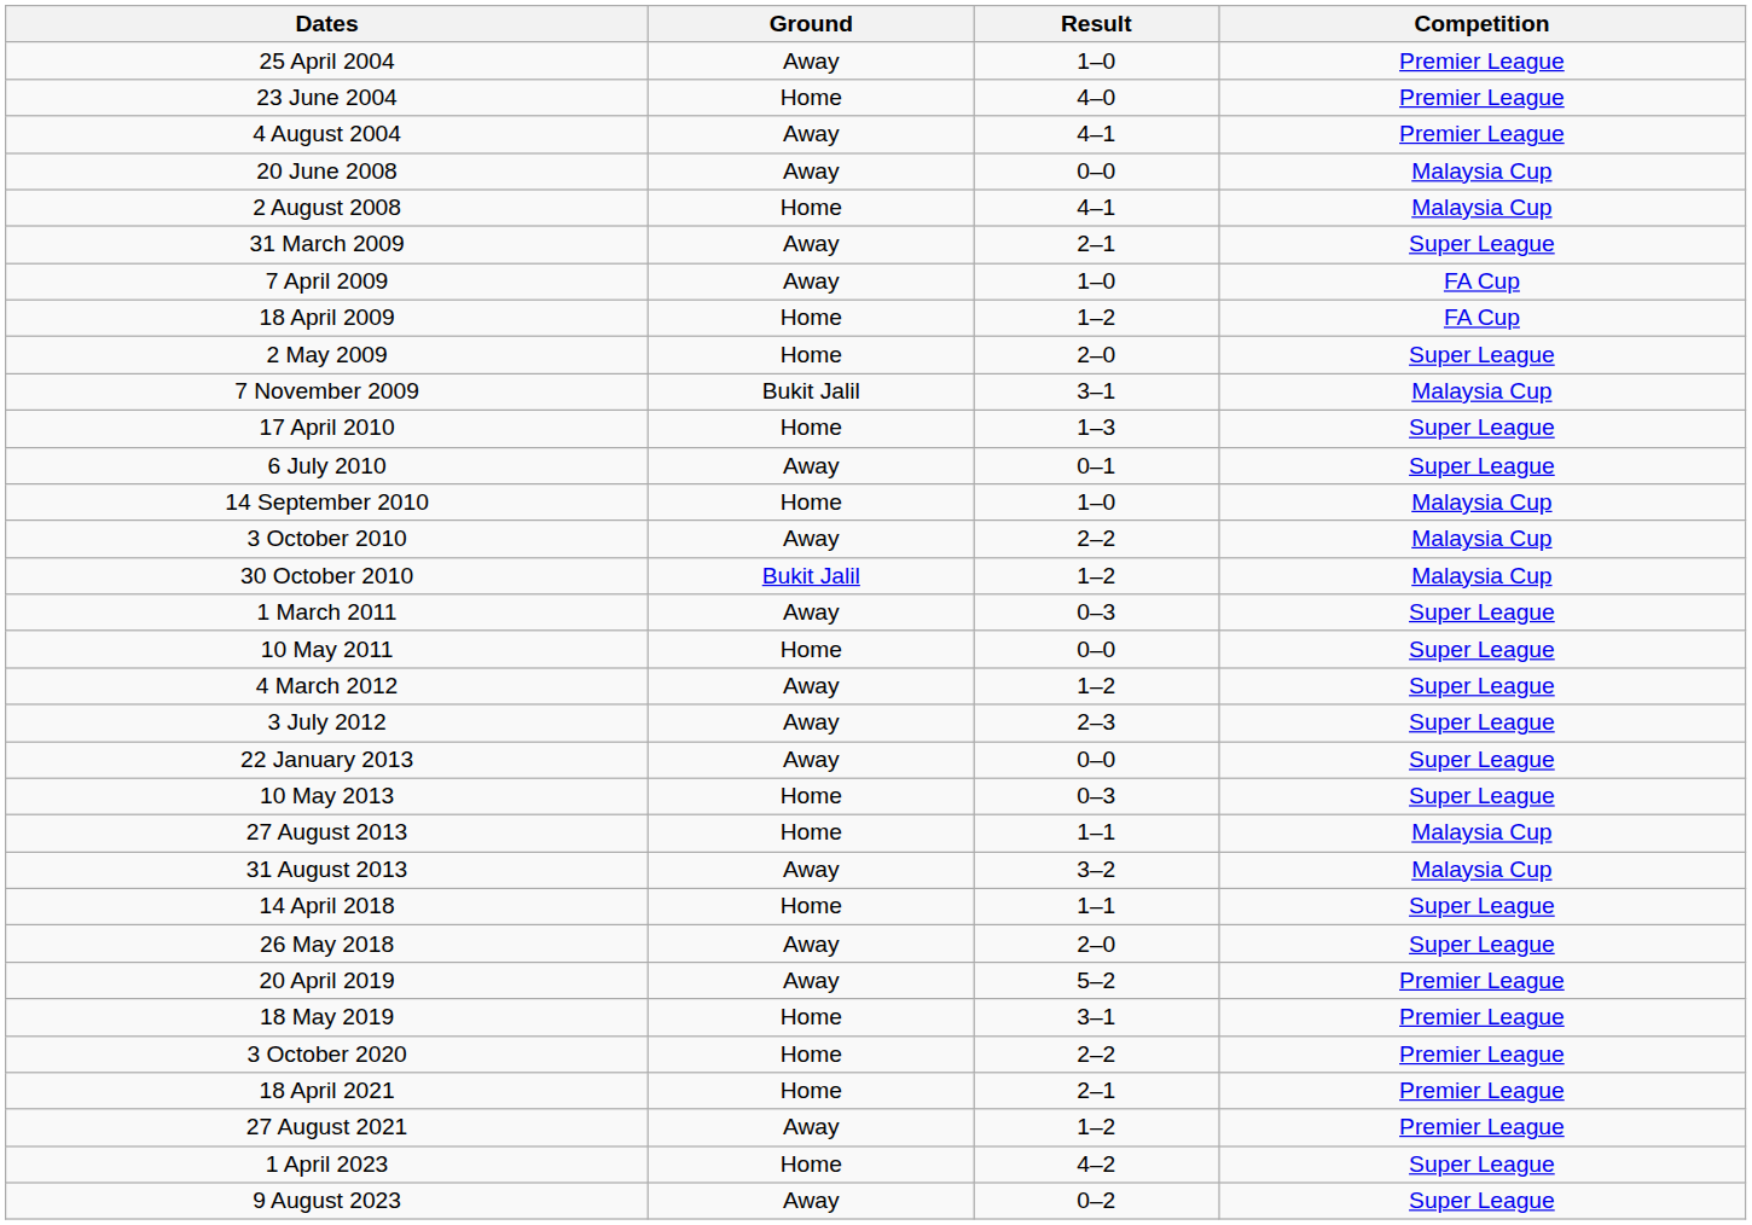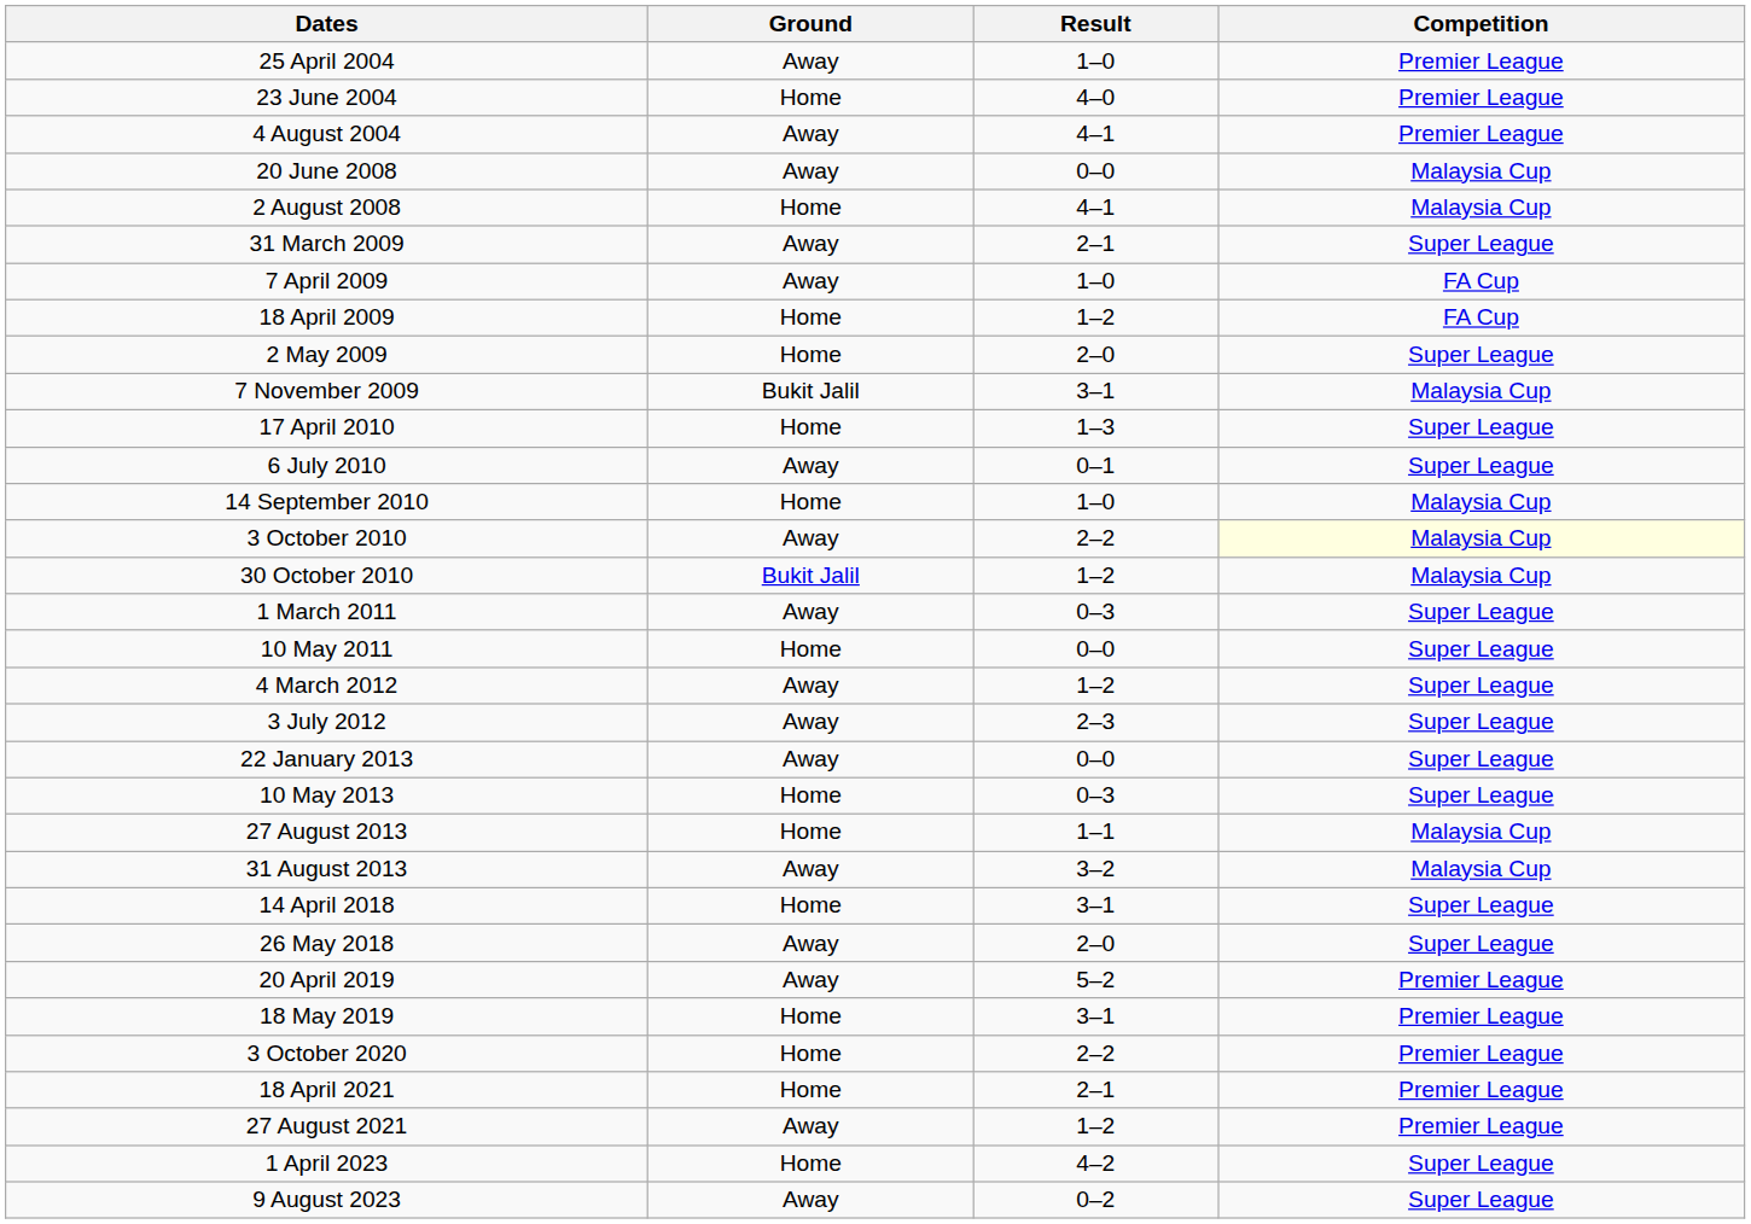 <table class="wikitable" style="width:95%;text-align:center">
 <tr>
 <th>Dates</th>
 <th>Ground</th>
 <th>Result</th>
 <th>Competition</th>
 </tr>
 <tr>
 <td>25 April 2004</td>
 <td>Away</td>
 <td>1–0</td>
 <td><a href='#'>Premier League</a></td>
 </tr>
 <tr>
 <td>23 June 2004</td>
 <td>Home</td>
 <td>4–0</td>
 <td><a href='#'>Premier League</a></td>
 </tr>
 <tr>
 <td>4 August 2004</td>
 <td>Away</td>
 <td>4–1</td>
 <td><a href='#'>Premier League</a></td>
 </tr>
 <tr>
 <td>20 June 2008</td>
 <td>Away</td>
 <td>0–0</td>
 <td><a href='#'>Malaysia Cup</a></td>
 </tr>
 <tr>
 <td>2 August 2008</td>
 <td>Home</td>
 <td>4–1</td>
 <td><a href='#'>Malaysia Cup</a></td>
 </tr>
 <tr>
 <td>31 March 2009</td>
 <td>Away</td>
 <td>2–1</td>
 <td><a href='#'>Super League</a></td>
 </tr>
 <tr>
 <td>7 April 2009</td>
 <td>Away</td>
 <td>1–0</td>
 <td><a href='#'>FA Cup</a></td>
 </tr>
 <tr>
 <td>18 April 2009</td>
 <td>Home</td>
 <td>1–2</td>
 <td><a href='#'>FA Cup</a></td>
 </tr>
 <tr>
 <td>2 May 2009</td>
 <td>Home</td>
 <td>2–0</td>
 <td><a href='#'>Super League</a></td>
 </tr>
 <tr>
 <td>7 November 2009</td>
 <td>Bukit Jalil</td>
 <td>3–1</td>
 <td><a href='#'>Malaysia Cup</a></td>
 </tr>
 <tr>
 <td>17 April 2010</td>
 <td>Home</td>
 <td>1–3</td>
 <td><a href='#'>Super League</a></td>
 </tr>
 <tr>
 <td>6 July 2010</td>
 <td>Away</td>
 <td>0–1</td>
 <td><a href='#'>Super League</a></td>
 </tr>
 <tr>
 <td>14 September 2010</td>
 <td>Home</td>
 <td>1–0</td>
 <td><a href='#'>Malaysia Cup</a></td>
 </tr>
 <tr>
 <td>3 October 2010</td>
 <td>Away</td>
 <td>2–2</td>
-<td><a href='#'>Malaysia Cup</a></td>
+<td style="background: lightyellow;"><a href='#'>Malaysia Cup</a></td>
 </tr>
 <tr>
 <td>30 October 2010</td>
 <td><a href='#'>Bukit Jalil</a></td>
 <td>1–2</td>
 <td><a href='#'>Malaysia Cup</a></td>
 </tr>
 <tr>
 <td>1 March 2011</td>
 <td>Away</td>
 <td>0–3</td>
 <td><a href='#'>Super League</a></td>
 </tr>
 <tr>
 <td>10 May 2011</td>
 <td>Home</td>
 <td>0–0</td>
 <td><a href='#'>Super League</a></td>
 </tr>
 <tr>
 <td>4 March 2012</td>
 <td>Away</td>
 <td>1–2</td>
 <td><a href='#'>Super League</a></td>
 </tr>
 <tr>
 <td>3 July 2012</td>
 <td>Away</td>
 <td>2–3</td>
 <td><a href='#'>Super League</a></td>
 </tr>
 <tr>
 <td>22 January 2013</td>
 <td>Away</td>
 <td>0–0</td>
 <td><a href='#'>Super League</a></td>
 </tr>
 <tr>
 <td>10 May 2013</td>
 <td>Home</td>
 <td>0–3</td>
 <td><a href='#'>Super League</a></td>
 </tr>
 <tr>
 <td>27 August 2013</td>
 <td>Home</td>
 <td>1–1</td>
 <td><a href='#'>Malaysia Cup</a></td>
 </tr>
 <tr>
 <td>31 August 2013</td>
 <td>Away</td>
 <td>3–2</td>
 <td><a href='#'>Malaysia Cup</a></td>
 </tr>
 <tr>
 <td>14 April 2018</td>
 <td>Home</td>
-<td>1–1</td>
+<td>3–1</td>
 <td><a href='#'>Super League</a></td>
 </tr>
 <tr>
 <td>26 May 2018</td>
 <td>Away</td>
 <td>2–0</td>
 <td><a href='#'>Super League</a></td>
 </tr>
 <tr>
 <td>20 April 2019</td>
 <td>Away</td>
 <td>5–2</td>
 <td><a href='#'>Premier League</a></td>
 </tr>
 <tr>
 <td>18 May 2019</td>
 <td>Home</td>
 <td>3–1</td>
 <td><a href='#'>Premier League</a></td>
 </tr>
 <tr>
 <td>3 October 2020</td>
 <td>Home</td>
 <td>2–2</td>
 <td><a href='#'>Premier League</a></td>
 </tr>
 <tr>
 <td>18 April 2021</td>
 <td>Home</td>
 <td>2–1</td>
 <td><a href='#'>Premier League</a></td>
 </tr>
 <tr>
 <td>27 August 2021</td>
 <td>Away</td>
 <td>1–2</td>
 <td><a href='#'>Premier League</a></td>
 </tr>
 <tr>
 <td>1 April 2023</td>
 <td>Home</td>
 <td>4–2</td>
 <td><a href='#'>Super League</a></td>
 </tr>
 <tr>
 <td>9 August 2023</td>
 <td>Away</td>
 <td>0–2</td>
 <td><a href='#'>Super League</a></td>
 </tr>
 </table>
